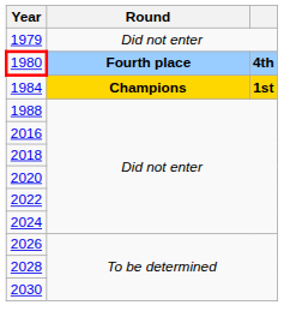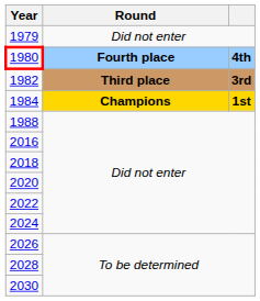 <table class="wikitable" style="text-align: center; font-size:90%">
 <tr>
 <th>Year</th>
 <th style="width:200px">Round</th>
 <th></th>
 </tr>
 <tr>
 <td><a href='#'>1979</a></td>
 <td colspan="2"><em>Did not enter</em></td>
 </tr>
 <tr>
 <td style="border: 3px solid red"><a href='#'>1980</a></td>
 <td bgcolor="9acdff"><strong>Fourth place</strong></td>
 <td bgcolor="9acdff"><strong>4th</strong></td>
+</tr>
+<tr>
+<td><a href='#'>1982</a></td>
+<td bgcolor="cc9966"><strong>Third place</strong></td>
+<td bgcolor="cc9966"><strong>3rd</strong></td>
 </tr>
 <tr>
 <td><a href='#'>1984</a></td>
 <td bgcolor=Gold><strong>Champions</strong></td>
 <td bgcolor=Gold><strong>1st</strong></td>
 </tr>
 <tr>
 <td><a href='#'>1988</a></td>
 <td colspan="2" rowspan="6"><em>Did not enter</em></td>
 </tr>
 <tr>
 <td><a href='#'>2016</a></td>
 </tr>
 <tr>
 <td><a href='#'>2018</a></td>
 </tr>
 <tr>
 <td><a href='#'>2020</a></td>
 </tr>
 <tr>
 <td><a href='#'>2022</a></td>
 </tr>
 <tr>
 <td><a href='#'>2024</a></td>
 </tr>
 <tr>
 <td><a href='#'>2026</a></td>
 <td colspan="2" rowspan="3"><em>To be determined</em></td>
 </tr>
 <tr>
 <td><a href='#'>2028</a></td>
 </tr>
 <tr>
 <td><a href='#'>2030</a></td>
 </tr>
 </table>
